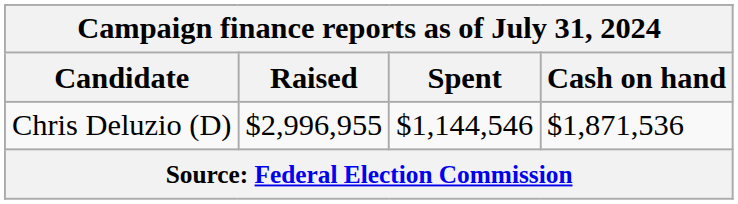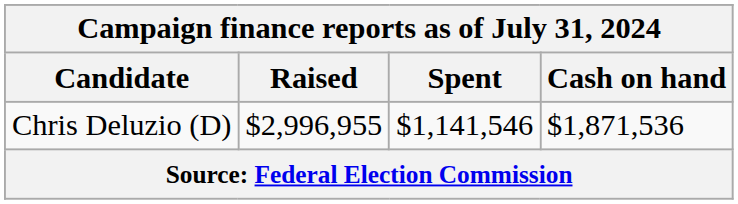 <table class="wikitable sortable">
 <tr>
 <th colspan=4>Campaign finance reports as of July 31, 2024</th>
 </tr>
 <tr style="text-align:center;">
 <th>Candidate</th>
 <th>Raised</th>
 <th>Spent</th>
 <th>Cash on hand</th>
 </tr>
 <tr>
 <td>Chris Deluzio (D)</td>
 <td>$2,996,955</td>
-<td>$1,144,546</td>
+<td>$1,141,546</td>
 <td>$1,871,536</td>
 </tr>
 <tr>
 <th colspan="4"><small>Source: <a href='#'>Federal Election Commission</a></small></th>
 </tr>
 </table>
